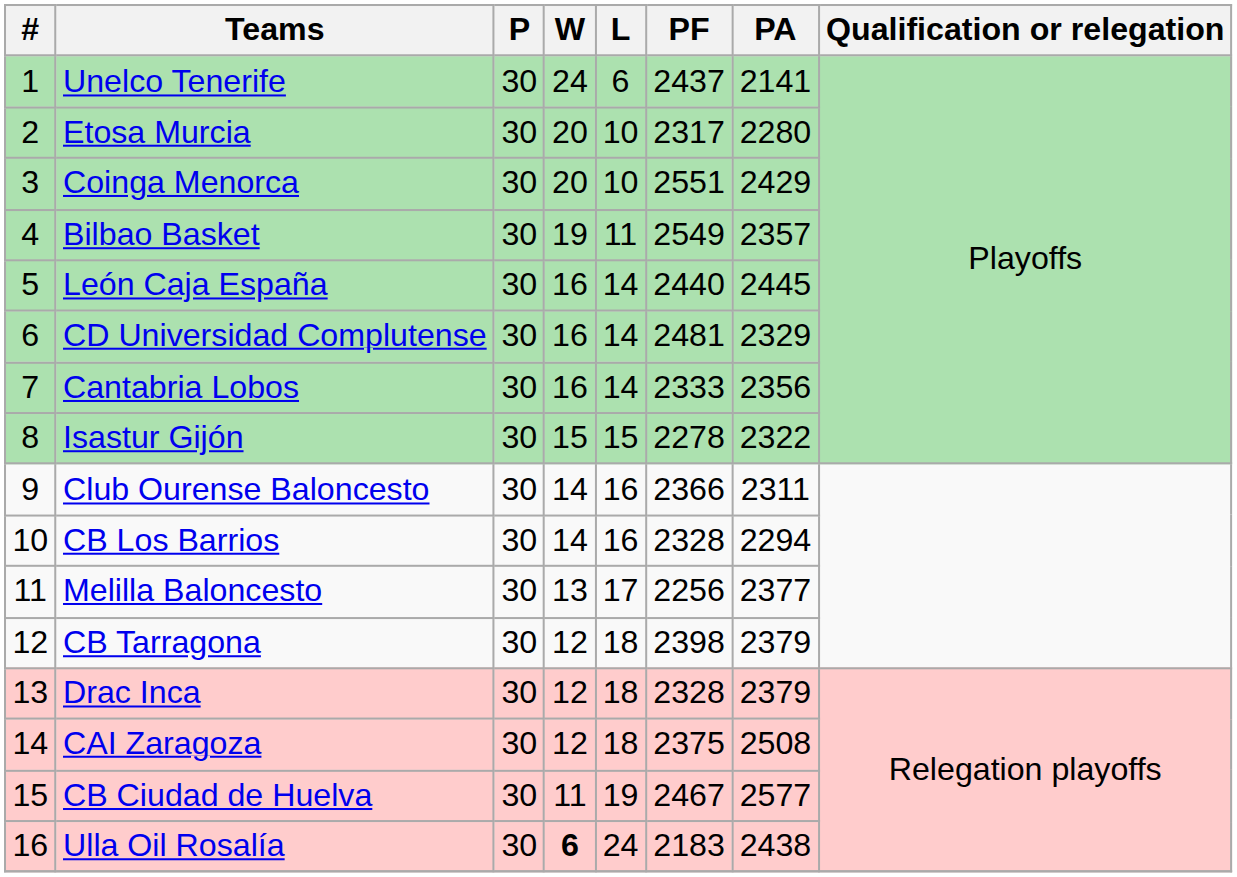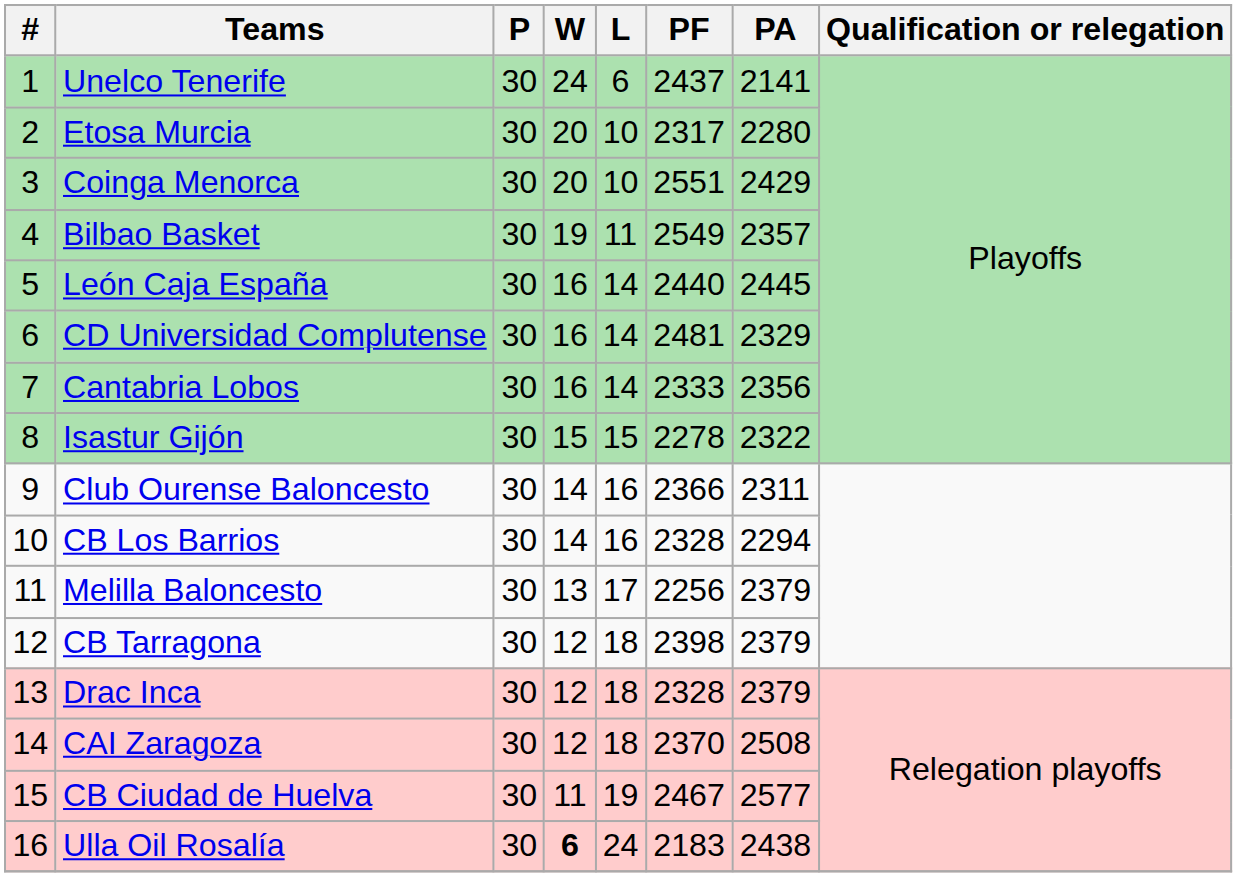 <table class="wikitable" style="text-align: center;">
 <tr>
 <th>#</th>
 <th>Teams</th>
 <th>P</th>
 <th>W</th>
 <th>L</th>
 <th>PF</th>
 <th>PA</th>
 <th>Qualification or relegation</th>
 </tr>
 <tr style="background:#ACE1AF;">
 <td>1</td>
 <td align=left><a href='#'>Unelco Tenerife</a></td>
 <td>30</td>
 <td>24</td>
 <td>6</td>
 <td>2437</td>
 <td>2141</td>
 <td rowspan=8>Playoffs</td>
 </tr>
 <tr style="background:#ACE1AF;">
 <td>2</td>
 <td align=left><a href='#'>Etosa Murcia</a></td>
 <td>30</td>
 <td>20</td>
 <td>10</td>
 <td>2317</td>
 <td>2280</td>
 </tr>
 <tr style="background:#ACE1AF;">
 <td>3</td>
 <td align=left><a href='#'>Coinga Menorca</a></td>
 <td>30</td>
 <td>20</td>
 <td>10</td>
 <td>2551</td>
 <td>2429</td>
 </tr>
 <tr style="background:#ACE1AF;">
 <td>4</td>
 <td align=left><a href='#'>Bilbao Basket</a></td>
 <td>30</td>
 <td>19</td>
 <td>11</td>
 <td>2549</td>
 <td>2357</td>
 </tr>
 <tr style="background:#ACE1AF;">
 <td>5</td>
 <td align=left><a href='#'>León Caja España</a></td>
 <td>30</td>
 <td>16</td>
 <td>14</td>
 <td>2440</td>
 <td>2445</td>
 </tr>
 <tr style="background:#ACE1AF;">
 <td>6</td>
 <td align=left><a href='#'>CD Universidad Complutense</a></td>
 <td>30</td>
 <td>16</td>
 <td>14</td>
 <td>2481</td>
 <td>2329</td>
 </tr>
 <tr style="background:#ACE1AF;">
 <td>7</td>
 <td align=left><a href='#'>Cantabria Lobos</a></td>
 <td>30</td>
 <td>16</td>
 <td>14</td>
 <td>2333</td>
 <td>2356</td>
 </tr>
 <tr style="background:#ACE1AF;">
 <td>8</td>
 <td align=left><a href='#'>Isastur Gijón</a></td>
 <td>30</td>
 <td>15</td>
 <td>15</td>
 <td>2278</td>
 <td>2322</td>
 </tr>
 <tr>
 <td>9</td>
 <td align=left><a href='#'>Club Ourense Baloncesto</a></td>
 <td>30</td>
 <td>14</td>
 <td>16</td>
 <td>2366</td>
 <td>2311</td>
 </tr>
 <tr>
 <td>10</td>
 <td align=left><a href='#'>CB Los Barrios</a></td>
 <td>30</td>
 <td>14</td>
 <td>16</td>
 <td>2328</td>
 <td>2294</td>
 </tr>
 <tr>
 <td>11</td>
 <td align=left><a href='#'>Melilla Baloncesto</a></td>
 <td>30</td>
 <td>13</td>
 <td>17</td>
 <td>2256</td>
-<td>2377</td>
+<td>2379</td>
 </tr>
 <tr>
 <td>12</td>
 <td align=left><a href='#'>CB Tarragona</a></td>
 <td>30</td>
 <td>12</td>
 <td>18</td>
 <td>2398</td>
 <td>2379</td>
 </tr>
 <tr style="background:#FFCCCC;">
 <td>13</td>
 <td align=left><a href='#'>Drac Inca</a></td>
 <td>30</td>
 <td>12</td>
 <td>18</td>
 <td>2328</td>
 <td>2379</td>
 <td rowspan=4>Relegation playoffs</td>
 </tr>
 <tr style="background:#FFCCCC;">
 <td>14</td>
 <td align=left><a href='#'>CAI Zaragoza</a></td>
 <td>30</td>
 <td>12</td>
 <td>18</td>
-<td>2375</td>
+<td>2370</td>
 <td>2508</td>
 </tr>
 <tr style="background:#FFCCCC;">
 <td>15</td>
 <td align=left><a href='#'>CB Ciudad de Huelva</a></td>
 <td>30</td>
 <td>11</td>
 <td>19</td>
 <td>2467</td>
 <td>2577</td>
 </tr>
 <tr style="background:#FFCCCC;">
 <td>16</td>
 <td align=left><a href='#'>Ulla Oil Rosalía</a></td>
 <td>30</td>
 <td><strong>6</strong></td>
 <td>24</td>
 <td>2183</td>
 <td>2438</td>
 </tr>
 <tr>
 </tr>
 </table>
